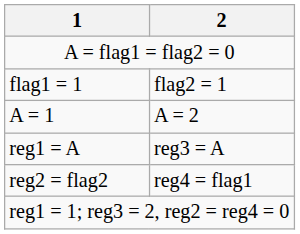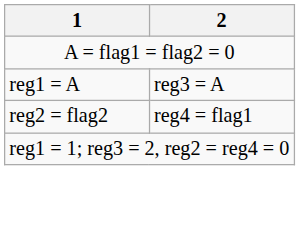 <table class="wikitable">
 <tr>
 <th>1</th>
 <th>2</th>
 </tr>
 <tr>
 <td colspan=2 style="text-align:center;">A = flag1 = flag2 = 0</td>
-</tr>
-<tr>
-<td>flag1 = 1</td>
-<td>flag2 = 1</td>
-</tr>
-<tr>
-<td>A = 1</td>
-<td>A = 2</td>
 </tr>
 <tr>
 <td>reg1 = A</td>
 <td>reg3 = A</td>
 </tr>
 <tr>
 <td>reg2 = flag2</td>
 <td>reg4 = flag1</td>
 </tr>
 <tr>
 <td colspan=2 style="text-align:center;">reg1 = 1; reg3 = 2, reg2 = reg4 = 0</td>
 </tr>
 </table>
